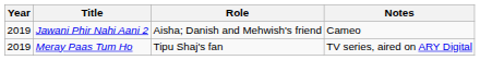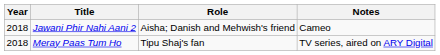 <table class="wikitable sortable plainrowheaders">
 <tr style="text-align:center;">
 <th scope="col">Year</th>
 <th scope="col">Title</th>
 <th scope="col">Role</th>
 <th scope="col">Notes</th>
 </tr>
 <tr>
-<td>2019</td>
+<td>2018</td>
 <td><em><a href='#'>Jawani Phir Nahi Aani 2</a></em></td>
 <td>Aisha; Danish and Mehwish's friend</td>
 <td>Cameo</td>
 </tr>
 <tr>
-<td>2019</td>
+<td>2018</td>
 <td><em><a href='#'>Meray Paas Tum Ho</a></em></td>
 <td>Tipu Shaj's fan</td>
 <td>TV series, aired on <a href='#'>ARY Digital</a></td>
 </tr>
 </table>
